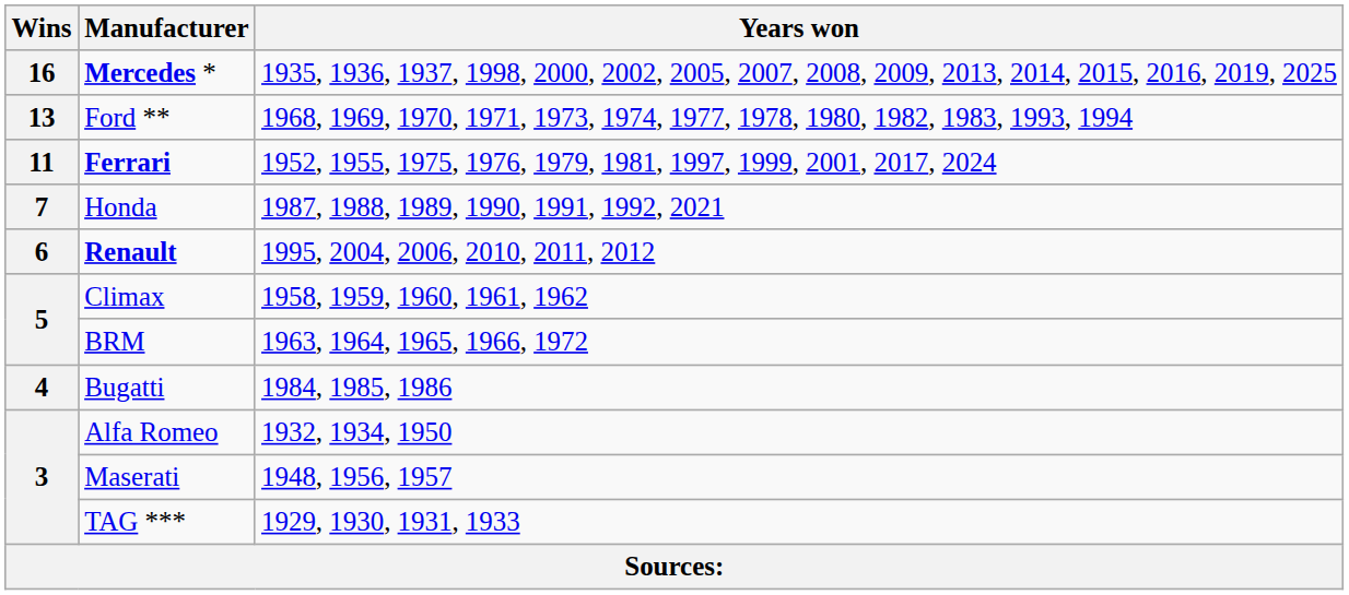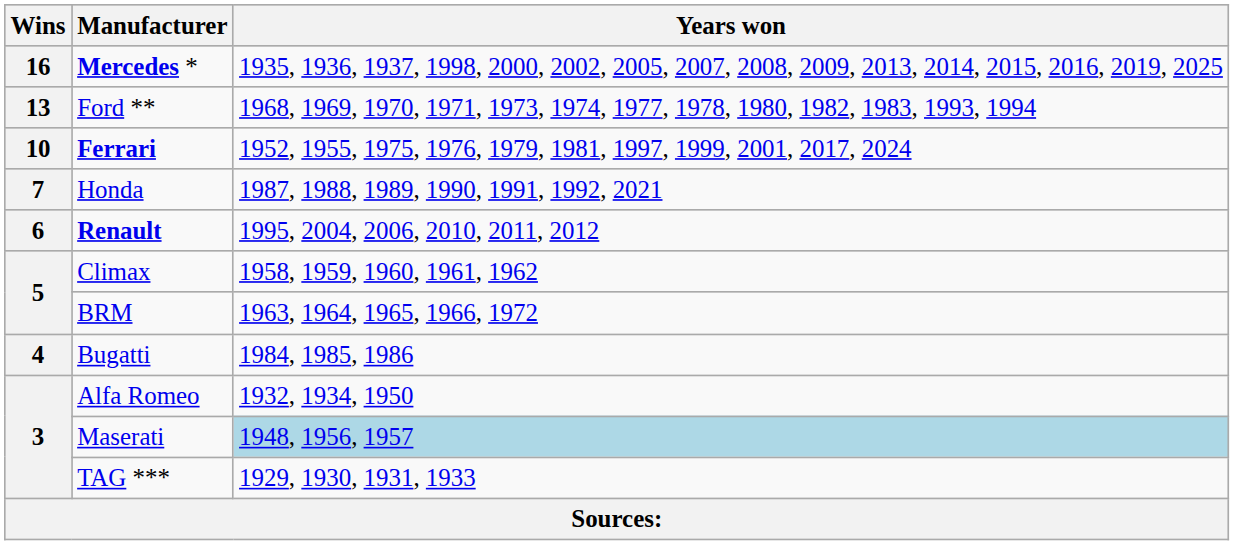 <table class="wikitable" style="font-size: 95%;">
 <tr>
 <th>Wins</th>
 <th>Manufacturer</th>
 <th>Years won</th>
 </tr>
 <tr>
 <th>16</th>
 <td> <strong><a href='#'>Mercedes</a></strong> *</td>
 <td><span><a href='#'>1935</a>,</span><span> <a href='#'>1936</a>, <a href='#'>1937</a></span>, <a href='#'>1998</a>, <a href='#'>2000</a>, <a href='#'>2002</a>, <a href='#'>2005</a>, <a href='#'>2007</a>, <a href='#'>2008</a>, <a href='#'>2009</a>, <a href='#'>2013</a>, <a href='#'>2014</a>, <a href='#'>2015</a>, <a href='#'>2016</a>, <a href='#'>2019</a>, <a href='#'>2025</a></td>
 </tr>
 <tr>
 <th>13</th>
 <td> <a href='#'>Ford</a> **</td>
 <td><a href='#'>1968</a>, <a href='#'>1969</a>, <a href='#'>1970</a>, <a href='#'>1971</a>, <a href='#'>1973</a>, <a href='#'>1974</a>, <a href='#'>1977</a>, <a href='#'>1978</a>, <a href='#'>1980</a>, <a href='#'>1982</a>, <a href='#'>1983</a>, <a href='#'>1993</a>, <a href='#'>1994</a></td>
 </tr>
 <tr>
-<th>11</th>
+<th>10</th>
 <td> <strong><a href='#'>Ferrari</a></strong></td>
 <td><span><a href='#'>1952</a></span>, <a href='#'>1955</a>, <a href='#'>1975</a>, <a href='#'>1976</a>, <a href='#'>1979</a>, <a href='#'>1981</a>, <a href='#'>1997</a>, <a href='#'>1999</a>, <a href='#'>2001</a>, <a href='#'>2017</a>, <a href='#'>2024</a></td>
 </tr>
 <tr>
 <th>7</th>
 <td> <a href='#'>Honda</a></td>
 <td><a href='#'>1987</a>, <a href='#'>1988</a>, <a href='#'>1989</a>, <a href='#'>1990</a>, <a href='#'>1991</a>, <a href='#'>1992</a>, <a href='#'>2021</a></td>
 </tr>
 <tr>
 <th>6</th>
 <td><strong></strong> <strong><a href='#'>Renault</a></strong></td>
 <td><a href='#'>1995</a>, <a href='#'>2004</a>, <a href='#'>2006</a>, <a href='#'>2010</a>, <a href='#'>2011</a>, <a href='#'>2012</a></td>
 </tr>
 <tr>
 <th rowspan="2">5</th>
 <td> <a href='#'>Climax</a></td>
 <td><a href='#'>1958</a>, <a href='#'>1959</a>, <a href='#'>1960</a>, <a href='#'>1961</a>, <a href='#'>1962</a></td>
 </tr>
 <tr>
 <td> <a href='#'>BRM</a></td>
 <td><a href='#'>1963</a>, <a href='#'>1964</a>, <a href='#'>1965</a>, <a href='#'>1966</a>, <a href='#'>1972</a></td>
 </tr>
 <tr>
 <th>4</th>
 <td> <a href='#'>Bugatti</a></td>
 <td><a href='#'>1984</a>, <a href='#'>1985</a>, <a href='#'>1986</a></td>
 </tr>
 <tr>
 <th rowspan="3">3</th>
 <td> <a href='#'>Alfa Romeo</a></td>
 <td><span><a href='#'>1932</a>, <a href='#'>1934</a></span>, <a href='#'>1950</a></td>
 </tr>
 <tr>
 <td> <a href='#'>Maserati</a></td>
-<td><span><a href='#'>1948</a></span>, <a href='#'>1956</a>, <a href='#'>1957</a></td>
+<td style="background: lightblue;"><span><a href='#'>1948</a></span>, <a href='#'>1956</a>, <a href='#'>1957</a></td>
 </tr>
 <tr>
 <td> <a href='#'>TAG</a> ***</td>
 <td><span><a href='#'>1929</a>, <a href='#'>1930</a>, <a href='#'>1931</a>, <a href='#'>1933</a></span></td>
 </tr>
 <tr>
 <th colspan=3>Sources:</th>
 </tr>
 </table>
